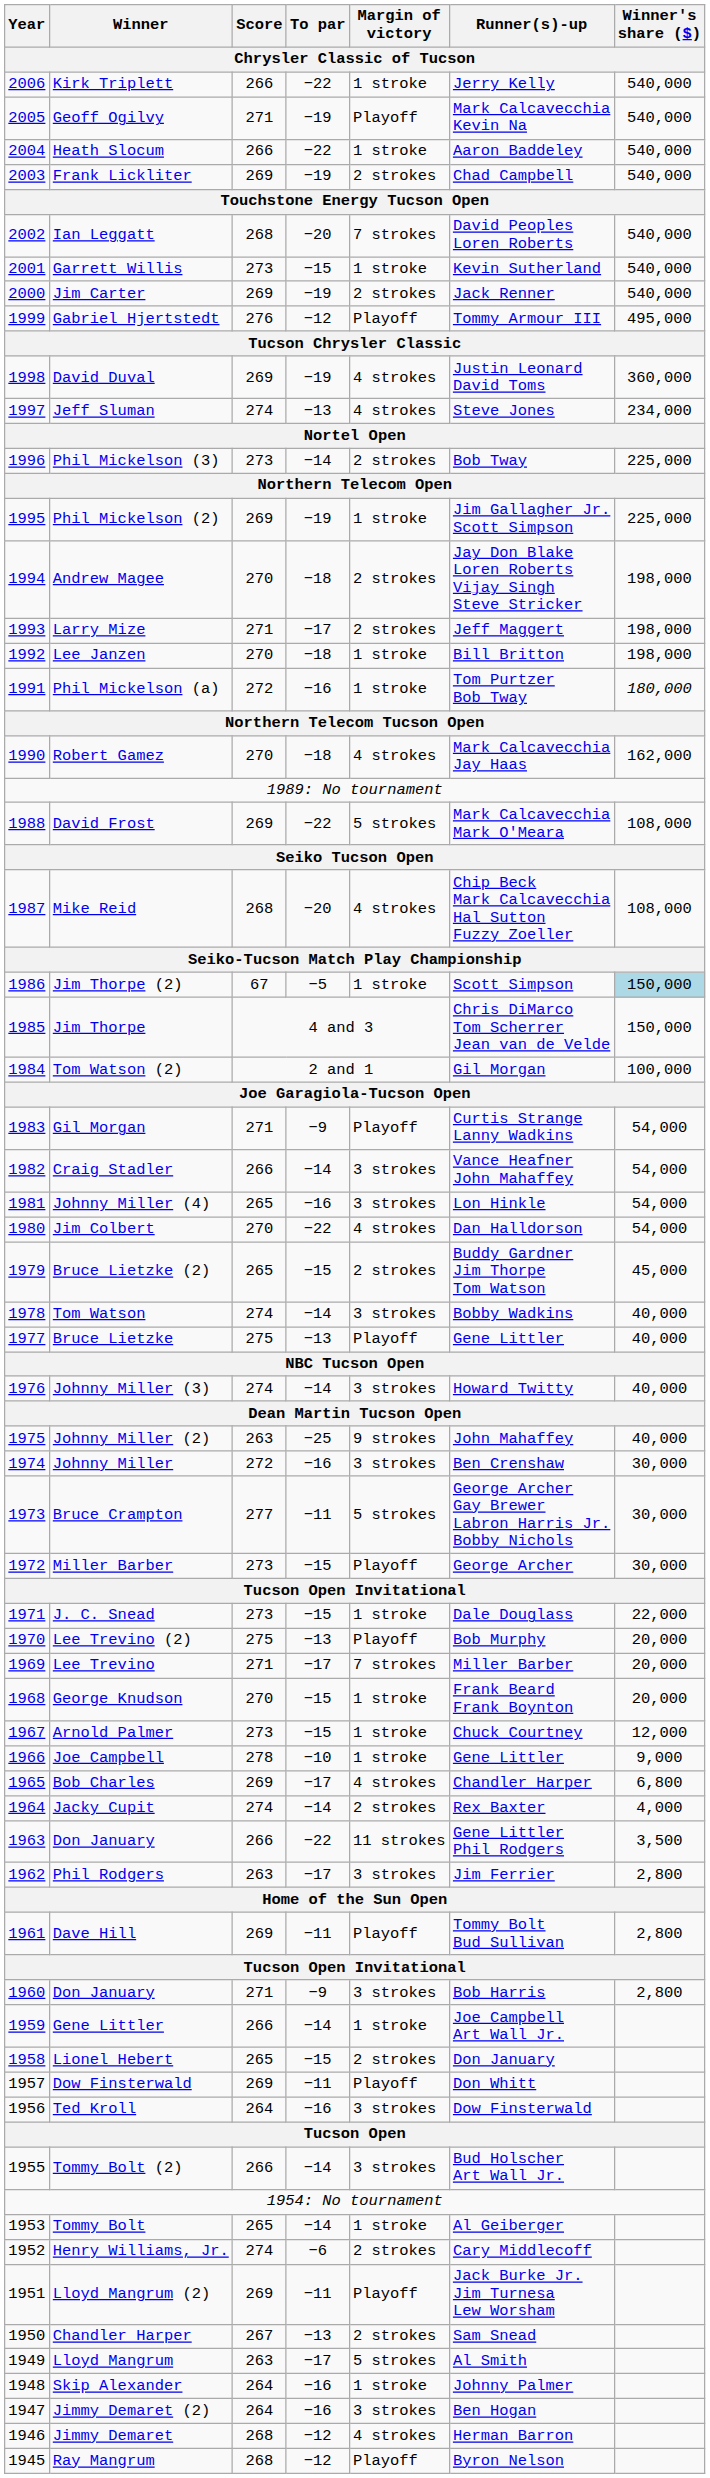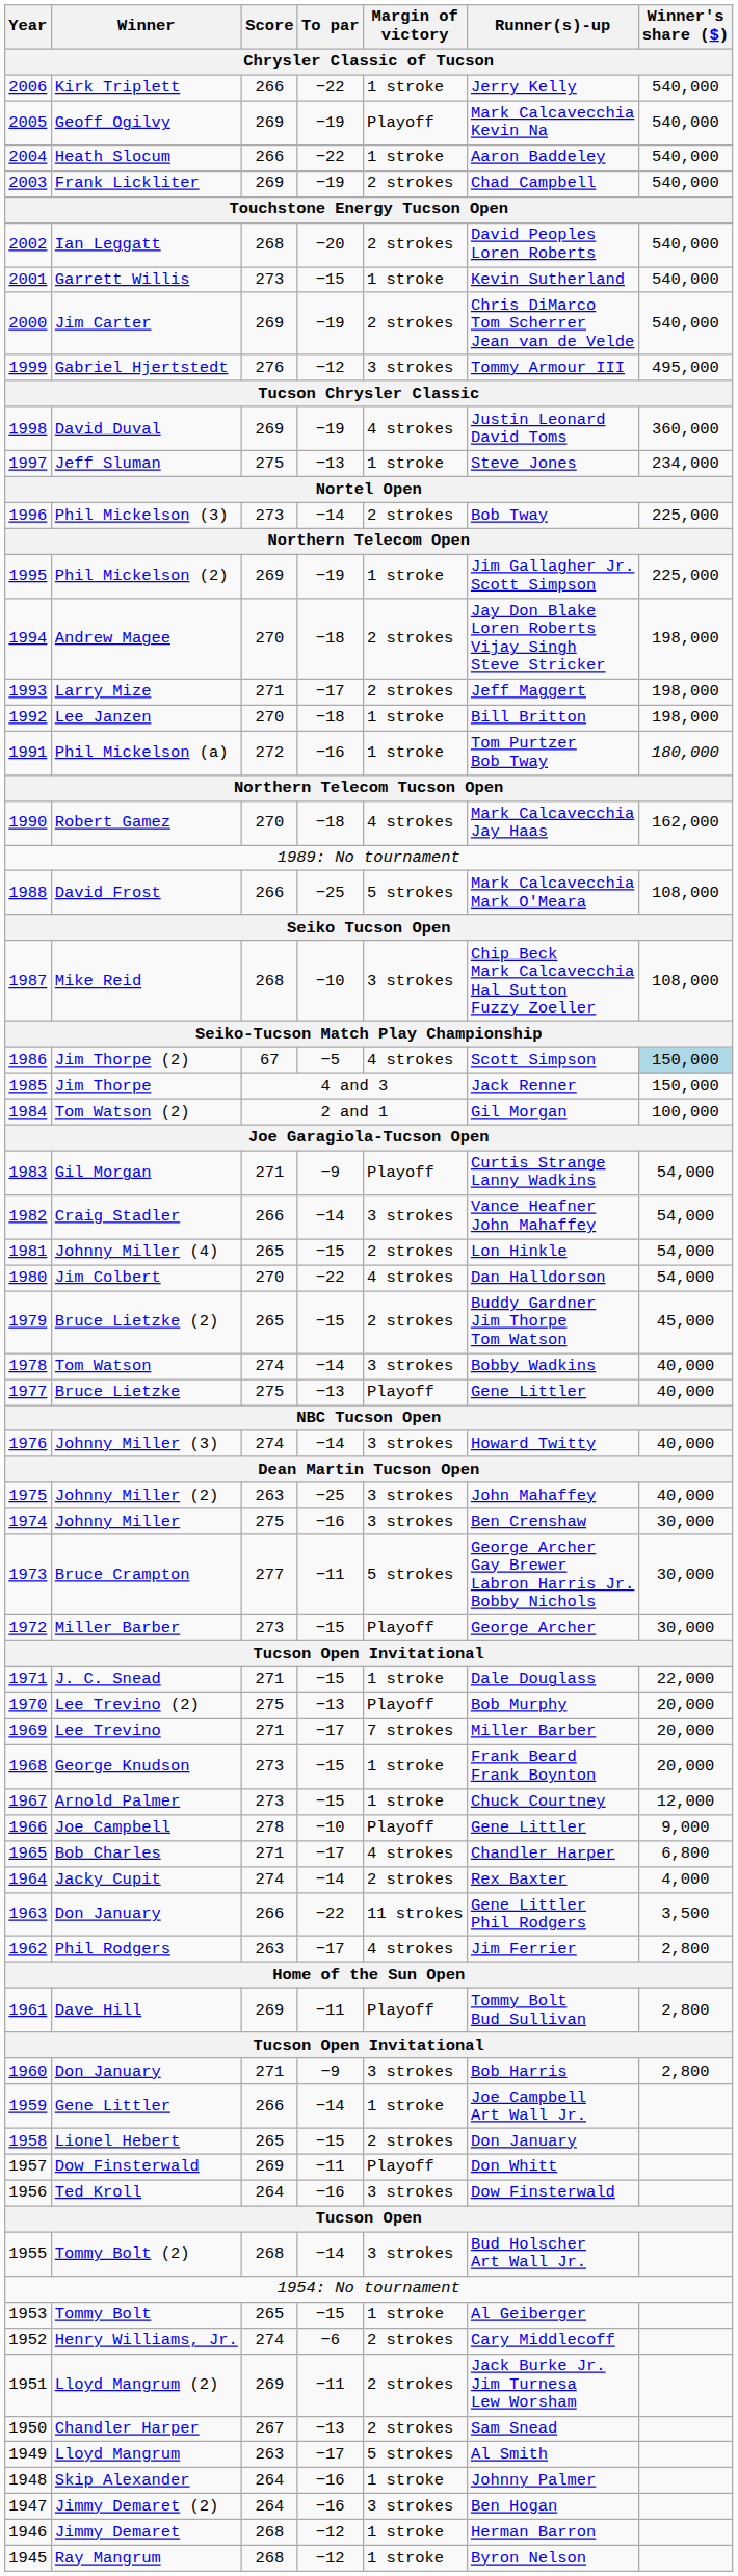 <table class=wikitable style="font-size:95%">
 <tr>
 <th>Year</th>
 <th>Winner</th>
 <th>Score</th>
 <th>To par</th>
 <th>Margin of<br>victory</th>
 <th>Runner(s)-up</th>
 <th>Winner's<br>share (<a href='#'>$</a>)</th>
 </tr>
 <tr>
 <th colspan=8>Chrysler Classic of Tucson</th>
 </tr>
 <tr>
 <td><a href='#'>2006</a></td>
 <td> <a href='#'>Kirk Triplett</a></td>
 <td align=center>266</td>
 <td align=center>−22</td>
 <td>1 stroke</td>
 <td> <a href='#'>Jerry Kelly</a></td>
 <td align=center>540,000</td>
 </tr>
 <tr>
 <td><a href='#'>2005</a></td>
 <td> <a href='#'>Geoff Ogilvy</a></td>
-<td align=center>271</td>
+<td align=center>269</td>
 <td align=center>−19</td>
 <td>Playoff</td>
 <td> <a href='#'>Mark Calcavecchia</a><br> <a href='#'>Kevin Na</a></td>
 <td align=center>540,000</td>
 </tr>
 <tr>
 <td><a href='#'>2004</a></td>
 <td> <a href='#'>Heath Slocum</a></td>
 <td align=center>266</td>
 <td align=center>−22</td>
 <td>1 stroke</td>
 <td> <a href='#'>Aaron Baddeley</a></td>
 <td align=center>540,000</td>
 </tr>
 <tr>
 <td><a href='#'>2003</a></td>
 <td> <a href='#'>Frank Lickliter</a></td>
 <td align=center>269</td>
 <td align=center>−19</td>
 <td>2 strokes</td>
 <td> <a href='#'>Chad Campbell</a></td>
 <td align=center>540,000</td>
 </tr>
 <tr>
 <th colspan=8>Touchstone Energy Tucson Open</th>
 </tr>
 <tr>
 <td><a href='#'>2002</a></td>
 <td> <a href='#'>Ian Leggatt</a></td>
 <td align=center>268</td>
 <td align=center>−20</td>
-<td>7 strokes</td>
+<td>2 strokes</td>
 <td> <a href='#'>David Peoples</a><br> <a href='#'>Loren Roberts</a></td>
 <td align=center>540,000</td>
 </tr>
 <tr>
 <td><a href='#'>2001</a></td>
 <td> <a href='#'>Garrett Willis</a></td>
 <td align=center>273</td>
 <td align=center>−15</td>
 <td>1 stroke</td>
 <td> <a href='#'>Kevin Sutherland</a></td>
 <td align=center>540,000</td>
 </tr>
 <tr>
 <td><a href='#'>2000</a></td>
 <td> <a href='#'>Jim Carter</a></td>
 <td align=center>269</td>
 <td align=center>−19</td>
 <td>2 strokes</td>
-<td> <a href='#'>Jack Renner</a></td>
+<td> <a href='#'>Chris DiMarco</a><br> <a href='#'>Tom Scherrer</a><br> <a href='#'>Jean van de Velde</a></td>
 <td align=center>540,000</td>
 </tr>
 <tr>
 <td><a href='#'>1999</a></td>
 <td> <a href='#'>Gabriel Hjertstedt</a></td>
 <td align=center>276</td>
 <td align=center>−12</td>
-<td>Playoff</td>
+<td>3 strokes</td>
 <td> <a href='#'>Tommy Armour III</a></td>
 <td align=center>495,000</td>
 </tr>
 <tr>
 <th colspan=8>Tucson Chrysler Classic</th>
 </tr>
 <tr>
 <td><a href='#'>1998</a></td>
 <td> <a href='#'>David Duval</a></td>
 <td align=center>269</td>
 <td align=center>−19</td>
 <td>4 strokes</td>
 <td> <a href='#'>Justin Leonard</a><br> <a href='#'>David Toms</a></td>
 <td align=center>360,000</td>
 </tr>
 <tr>
 <td><a href='#'>1997</a></td>
 <td> <a href='#'>Jeff Sluman</a></td>
-<td align=center>274</td>
+<td align=center>275</td>
 <td align=center>−13</td>
-<td>4 strokes</td>
+<td>1 stroke</td>
 <td> <a href='#'>Steve Jones</a></td>
 <td align=center>234,000</td>
 </tr>
 <tr>
 <th colspan=8>Nortel Open</th>
 </tr>
 <tr>
 <td><a href='#'>1996</a></td>
 <td> <a href='#'>Phil Mickelson</a> (3)</td>
 <td align=center>273</td>
 <td align=center>−14</td>
 <td>2 strokes</td>
 <td> <a href='#'>Bob Tway</a></td>
 <td align=center>225,000</td>
 </tr>
 <tr>
 <th colspan=8>Northern Telecom Open</th>
 </tr>
 <tr>
 <td><a href='#'>1995</a></td>
 <td> <a href='#'>Phil Mickelson</a> (2)</td>
 <td align=center>269</td>
 <td align=center>−19</td>
 <td>1 stroke</td>
 <td> <a href='#'>Jim Gallagher Jr.</a><br> <a href='#'>Scott Simpson</a></td>
 <td align=center>225,000</td>
 </tr>
 <tr>
 <td><a href='#'>1994</a></td>
 <td> <a href='#'>Andrew Magee</a></td>
 <td align=center>270</td>
 <td align=center>−18</td>
 <td>2 strokes</td>
 <td> <a href='#'>Jay Don Blake</a><br> <a href='#'>Loren Roberts</a><br> <a href='#'>Vijay Singh</a><br> <a href='#'>Steve Stricker</a></td>
 <td align=center>198,000</td>
 </tr>
 <tr>
 <td><a href='#'>1993</a></td>
 <td> <a href='#'>Larry Mize</a></td>
 <td align=center>271</td>
 <td align=center>−17</td>
 <td>2 strokes</td>
 <td> <a href='#'>Jeff Maggert</a></td>
 <td align=center>198,000</td>
 </tr>
 <tr>
 <td><a href='#'>1992</a></td>
 <td> <a href='#'>Lee Janzen</a></td>
 <td align=center>270</td>
 <td align=center>−18</td>
 <td>1 stroke</td>
 <td> <a href='#'>Bill Britton</a></td>
 <td align=center>198,000</td>
 </tr>
 <tr>
 <td><a href='#'>1991</a></td>
 <td> <a href='#'>Phil Mickelson</a> (a)</td>
 <td align=center>272</td>
 <td align=center>−16</td>
 <td>1 stroke</td>
 <td> <a href='#'>Tom Purtzer</a><br> <a href='#'>Bob Tway</a></td>
 <td align=center><em>180,000</em></td>
 </tr>
 <tr>
 <th colspan=8>Northern Telecom Tucson Open</th>
 </tr>
 <tr>
 <td><a href='#'>1990</a></td>
 <td> <a href='#'>Robert Gamez</a></td>
 <td align=center>270</td>
 <td align=center>−18</td>
 <td>4 strokes</td>
 <td> <a href='#'>Mark Calcavecchia</a><br> <a href='#'>Jay Haas</a></td>
 <td align=center>162,000</td>
 </tr>
 <tr>
 <td colspan=7 align=center><em>1989: No tournament</em></td>
 </tr>
 <tr>
 <td><a href='#'>1988</a></td>
 <td> <a href='#'>David Frost</a></td>
-<td align=center>269</td>
-<td align=center>−22</td>
+<td align=center>266</td>
+<td align=center>−25</td>
 <td>5 strokes</td>
 <td> <a href='#'>Mark Calcavecchia</a><br> <a href='#'>Mark O'Meara</a></td>
 <td align=center>108,000</td>
 </tr>
 <tr>
 <th colspan=8>Seiko Tucson Open</th>
 </tr>
 <tr>
 <td><a href='#'>1987</a></td>
 <td> <a href='#'>Mike Reid</a></td>
 <td align=center>268</td>
-<td align=center>−20</td>
-<td>4 strokes</td>
+<td align=center>−10</td>
+<td>3 strokes</td>
 <td> <a href='#'>Chip Beck</a><br> <a href='#'>Mark Calcavecchia</a><br> <a href='#'>Hal Sutton</a><br> <a href='#'>Fuzzy Zoeller</a></td>
 <td align=center>108,000</td>
 </tr>
 <tr>
 <th colspan=8>Seiko-Tucson Match Play Championship</th>
 </tr>
 <tr>
 <td><a href='#'>1986</a></td>
 <td> <a href='#'>Jim Thorpe</a> (2)</td>
 <td align=center>67</td>
 <td align=center>−5</td>
-<td>1 stroke</td>
+<td>4 strokes</td>
 <td> <a href='#'>Scott Simpson</a></td>
 <td align=center style="background: lightblue;">150,000</td>
 </tr>
 <tr>
 <td><a href='#'>1985</a></td>
 <td> <a href='#'>Jim Thorpe</a></td>
 <td colspan=3 align=center>4 and 3</td>
-<td> <a href='#'>Chris DiMarco</a><br> <a href='#'>Tom Scherrer</a><br> <a href='#'>Jean van de Velde</a></td>
+<td> <a href='#'>Jack Renner</a></td>
 <td align=center>150,000</td>
 </tr>
 <tr>
 <td><a href='#'>1984</a></td>
 <td> <a href='#'>Tom Watson</a> (2)</td>
 <td colspan=3 align=center>2 and 1</td>
 <td> <a href='#'>Gil Morgan</a></td>
 <td align=center>100,000</td>
 </tr>
 <tr>
 <th colspan=8>Joe Garagiola-Tucson Open</th>
 </tr>
 <tr>
 <td><a href='#'>1983</a></td>
 <td> <a href='#'>Gil Morgan</a></td>
 <td align=center>271</td>
 <td align=center>−9</td>
 <td>Playoff</td>
 <td> <a href='#'>Curtis Strange</a><br> <a href='#'>Lanny Wadkins</a></td>
 <td align=center>54,000</td>
 </tr>
 <tr>
 <td><a href='#'>1982</a></td>
 <td> <a href='#'>Craig Stadler</a></td>
 <td align=center>266</td>
 <td align=center>−14</td>
 <td>3 strokes</td>
 <td> <a href='#'>Vance Heafner</a><br> <a href='#'>John Mahaffey</a></td>
 <td align=center>54,000</td>
 </tr>
 <tr>
 <td><a href='#'>1981</a></td>
 <td> <a href='#'>Johnny Miller</a> (4)</td>
 <td align=center>265</td>
-<td align=center>−16</td>
-<td>3 strokes</td>
+<td align=center>−15</td>
+<td>2 strokes</td>
 <td> <a href='#'>Lon Hinkle</a></td>
 <td align=center>54,000</td>
 </tr>
 <tr>
 <td><a href='#'>1980</a></td>
 <td> <a href='#'>Jim Colbert</a></td>
 <td align=center>270</td>
 <td align=center>−22</td>
 <td>4 strokes</td>
 <td> <a href='#'>Dan Halldorson</a></td>
 <td align=center>54,000</td>
 </tr>
 <tr>
 <td><a href='#'>1979</a></td>
 <td> <a href='#'>Bruce Lietzke</a> (2)</td>
 <td align=center>265</td>
 <td align=center>−15</td>
 <td>2 strokes</td>
 <td> <a href='#'>Buddy Gardner</a><br> <a href='#'>Jim Thorpe</a><br> <a href='#'>Tom Watson</a></td>
 <td align=center>45,000</td>
 </tr>
 <tr>
 <td><a href='#'>1978</a></td>
 <td> <a href='#'>Tom Watson</a></td>
 <td align=center>274</td>
 <td align=center>−14</td>
 <td>3 strokes</td>
 <td> <a href='#'>Bobby Wadkins</a></td>
 <td align=center>40,000</td>
 </tr>
 <tr>
 <td><a href='#'>1977</a></td>
 <td> <a href='#'>Bruce Lietzke</a></td>
 <td align=center>275</td>
 <td align=center>−13</td>
 <td>Playoff</td>
 <td> <a href='#'>Gene Littler</a></td>
 <td align=center>40,000</td>
 </tr>
 <tr>
 <th colspan=8>NBC Tucson Open</th>
 </tr>
 <tr>
 <td><a href='#'>1976</a></td>
 <td> <a href='#'>Johnny Miller</a> (3)</td>
 <td align=center>274</td>
 <td align=center>−14</td>
 <td>3 strokes</td>
 <td> <a href='#'>Howard Twitty</a></td>
 <td align=center>40,000</td>
 </tr>
 <tr>
 <th colspan=8>Dean Martin Tucson Open</th>
 </tr>
 <tr>
 <td><a href='#'>1975</a></td>
 <td> <a href='#'>Johnny Miller</a> (2)</td>
 <td align=center>263</td>
 <td align=center>−25</td>
-<td>9 strokes</td>
+<td>3 strokes</td>
 <td> <a href='#'>John Mahaffey</a></td>
 <td align=center>40,000</td>
 </tr>
 <tr>
 <td><a href='#'>1974</a></td>
 <td> <a href='#'>Johnny Miller</a></td>
-<td align=center>272</td>
+<td align=center>275</td>
 <td align=center>−16</td>
 <td>3 strokes</td>
 <td> <a href='#'>Ben Crenshaw</a></td>
 <td align=center>30,000</td>
 </tr>
 <tr>
 <td><a href='#'>1973</a></td>
 <td> <a href='#'>Bruce Crampton</a></td>
 <td align=center>277</td>
 <td align=center>−11</td>
 <td>5 strokes</td>
 <td> <a href='#'>George Archer</a><br> <a href='#'>Gay Brewer</a><br> <a href='#'>Labron Harris Jr.</a><br> <a href='#'>Bobby Nichols</a></td>
 <td align=center>30,000</td>
 </tr>
 <tr>
 <td><a href='#'>1972</a></td>
 <td> <a href='#'>Miller Barber</a></td>
 <td align=center>273</td>
 <td align=center>−15</td>
 <td>Playoff</td>
 <td> <a href='#'>George Archer</a></td>
 <td align=center>30,000</td>
 </tr>
 <tr>
 <th colspan=8>Tucson Open Invitational</th>
 </tr>
 <tr>
 <td><a href='#'>1971</a></td>
 <td> <a href='#'>J. C. Snead</a></td>
-<td align=center>273</td>
+<td align=center>271</td>
 <td align=center>−15</td>
 <td>1 stroke</td>
 <td> <a href='#'>Dale Douglass</a></td>
 <td align=center>22,000</td>
 </tr>
 <tr>
 <td><a href='#'>1970</a></td>
 <td> <a href='#'>Lee Trevino</a> (2)</td>
 <td align=center>275</td>
 <td align=center>−13</td>
 <td>Playoff</td>
 <td> <a href='#'>Bob Murphy</a></td>
 <td align=center>20,000</td>
 </tr>
 <tr>
 <td><a href='#'>1969</a></td>
 <td> <a href='#'>Lee Trevino</a></td>
 <td align=center>271</td>
 <td align=center>−17</td>
 <td>7 strokes</td>
 <td> <a href='#'>Miller Barber</a></td>
 <td align=center>20,000</td>
 </tr>
 <tr>
 <td><a href='#'>1968</a></td>
 <td> <a href='#'>George Knudson</a></td>
-<td align=center>270</td>
+<td align=center>273</td>
 <td align=center>−15</td>
 <td>1 stroke</td>
 <td> <a href='#'>Frank Beard</a><br> <a href='#'>Frank Boynton</a></td>
 <td align=center>20,000</td>
 </tr>
 <tr>
 <td><a href='#'>1967</a></td>
 <td> <a href='#'>Arnold Palmer</a></td>
 <td align=center>273</td>
 <td align=center>−15</td>
 <td>1 stroke</td>
 <td> <a href='#'>Chuck Courtney</a></td>
 <td align=center>12,000</td>
 </tr>
 <tr>
 <td><a href='#'>1966</a></td>
 <td> <a href='#'>Joe Campbell</a></td>
 <td align=center>278</td>
 <td align=center>−10</td>
-<td>1 stroke</td>
+<td>Playoff</td>
 <td> <a href='#'>Gene Littler</a></td>
 <td align=center>9,000</td>
 </tr>
 <tr>
 <td><a href='#'>1965</a></td>
 <td> <a href='#'>Bob Charles</a></td>
-<td align=center>269</td>
+<td align=center>271</td>
 <td align=center>−17</td>
 <td>4 strokes</td>
 <td> <a href='#'>Chandler Harper</a></td>
 <td align=center>6,800</td>
 </tr>
 <tr>
 <td><a href='#'>1964</a></td>
 <td> <a href='#'>Jacky Cupit</a></td>
 <td align=center>274</td>
 <td align=center>−14</td>
 <td>2 strokes</td>
 <td> <a href='#'>Rex Baxter</a></td>
 <td align=center>4,000</td>
 </tr>
 <tr>
 <td><a href='#'>1963</a></td>
 <td> <a href='#'>Don January</a></td>
 <td align=center>266</td>
 <td align=center>−22</td>
 <td>11 strokes</td>
 <td> <a href='#'>Gene Littler</a><br> <a href='#'>Phil Rodgers</a></td>
 <td align=center>3,500</td>
 </tr>
 <tr>
 <td><a href='#'>1962</a></td>
 <td> <a href='#'>Phil Rodgers</a></td>
 <td align=center>263</td>
 <td align=center>−17</td>
-<td>3 strokes</td>
+<td>4 strokes</td>
 <td> <a href='#'>Jim Ferrier</a></td>
 <td align=center>2,800</td>
 </tr>
 <tr>
 <th colspan=8>Home of the Sun Open</th>
 </tr>
 <tr>
 <td><a href='#'>1961</a></td>
 <td> <a href='#'>Dave Hill</a></td>
 <td align=center>269</td>
 <td align=center>−11</td>
 <td>Playoff</td>
 <td> <a href='#'>Tommy Bolt</a><br> <a href='#'>Bud Sullivan</a></td>
 <td align=center>2,800</td>
 </tr>
 <tr>
 <th colspan=8>Tucson Open Invitational</th>
 </tr>
 <tr>
 <td><a href='#'>1960</a></td>
 <td> <a href='#'>Don January</a></td>
 <td align=center>271</td>
 <td align=center>−9</td>
 <td>3 strokes</td>
 <td> <a href='#'>Bob Harris</a></td>
 <td align=center>2,800</td>
 </tr>
 <tr>
 <td><a href='#'>1959</a></td>
 <td> <a href='#'>Gene Littler</a></td>
 <td align=center>266</td>
 <td align=center>−14</td>
 <td>1 stroke</td>
 <td> <a href='#'>Joe Campbell</a><br> <a href='#'>Art Wall Jr.</a></td>
 <td></td>
 </tr>
 <tr>
 <td><a href='#'>1958</a></td>
 <td> <a href='#'>Lionel Hebert</a></td>
 <td align=center>265</td>
 <td align=center>−15</td>
 <td>2 strokes</td>
 <td> <a href='#'>Don January</a></td>
 <td></td>
 </tr>
 <tr>
 <td>1957</td>
 <td> <a href='#'>Dow Finsterwald</a></td>
 <td align=center>269</td>
 <td align=center>−11</td>
 <td>Playoff</td>
 <td> <a href='#'>Don Whitt</a></td>
 <td></td>
 </tr>
 <tr>
 <td>1956</td>
 <td> <a href='#'>Ted Kroll</a></td>
 <td align=center>264</td>
 <td align=center>−16</td>
 <td>3 strokes</td>
 <td> <a href='#'>Dow Finsterwald</a></td>
 <td></td>
 </tr>
 <tr>
 <th colspan=8>Tucson Open</th>
 </tr>
 <tr>
 <td>1955</td>
 <td> <a href='#'>Tommy Bolt</a> (2)</td>
-<td align=center>266</td>
+<td align=center>268</td>
 <td align=center>−14</td>
 <td>3 strokes</td>
 <td> <a href='#'>Bud Holscher</a><br> <a href='#'>Art Wall Jr.</a></td>
 <td></td>
 </tr>
 <tr>
 <td colspan=7 align=center><em>1954: No tournament</em></td>
 </tr>
 <tr>
 <td>1953</td>
 <td> <a href='#'>Tommy Bolt</a></td>
 <td align=center>265</td>
-<td align=center>−14</td>
+<td align=center>−15</td>
 <td>1 stroke</td>
 <td> <a href='#'>Al Geiberger</a></td>
 <td></td>
 </tr>
 <tr>
 <td>1952</td>
 <td> <a href='#'>Henry Williams, Jr.</a></td>
 <td align=center>274</td>
 <td align=center>−6</td>
 <td>2 strokes</td>
 <td> <a href='#'>Cary Middlecoff</a></td>
 <td></td>
 </tr>
 <tr>
 <td>1951</td>
 <td> <a href='#'>Lloyd Mangrum</a> (2)</td>
 <td align=center>269</td>
 <td align=center>−11</td>
-<td>Playoff</td>
+<td>2 strokes</td>
 <td> <a href='#'>Jack Burke Jr.</a><br> <a href='#'>Jim Turnesa</a><br> <a href='#'>Lew Worsham</a></td>
 <td></td>
 </tr>
 <tr>
 <td>1950</td>
 <td> <a href='#'>Chandler Harper</a></td>
 <td align=center>267</td>
 <td align=center>−13</td>
 <td>2 strokes</td>
 <td> <a href='#'>Sam Snead</a></td>
 <td></td>
 </tr>
 <tr>
 <td>1949</td>
 <td> <a href='#'>Lloyd Mangrum</a></td>
 <td align=center>263</td>
 <td align=center>−17</td>
 <td>5 strokes</td>
 <td> <a href='#'>Al Smith</a></td>
 <td></td>
 </tr>
 <tr>
 <td>1948</td>
 <td> <a href='#'>Skip Alexander</a></td>
 <td align=center>264</td>
 <td align=center>−16</td>
 <td>1 stroke</td>
 <td> <a href='#'>Johnny Palmer</a></td>
 <td></td>
 </tr>
 <tr>
 <td>1947</td>
 <td> <a href='#'>Jimmy Demaret</a> (2)</td>
 <td align=center>264</td>
 <td align=center>−16</td>
 <td>3 strokes</td>
 <td> <a href='#'>Ben Hogan</a></td>
 <td></td>
 </tr>
 <tr>
 <td>1946</td>
 <td> <a href='#'>Jimmy Demaret</a></td>
 <td align=center>268</td>
 <td align=center>−12</td>
-<td>4 strokes</td>
+<td>1 stroke</td>
 <td> <a href='#'>Herman Barron</a></td>
 <td></td>
 </tr>
 <tr>
 <td>1945</td>
 <td> <a href='#'>Ray Mangrum</a></td>
 <td align=center>268</td>
 <td align=center>−12</td>
-<td>Playoff</td>
+<td>1 stroke</td>
 <td> <a href='#'>Byron Nelson</a></td>
 <td></td>
 </tr>
 </table>
